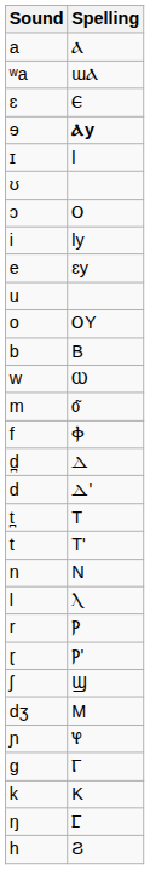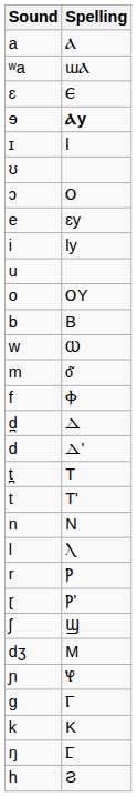 <table class="wikitable">
 <tr>
 <th>Sound</th>
 <th>Spelling</th>
 </tr>
 <tr>
 <td>a</td>
 <td>Ⲁ</td>
 </tr>
 <tr>
 <td>ʷa</td>
 <td>ɯⲀ</td>
 </tr>
 <tr>
 <td>ɛ</td>
 <td>Ⲉ</td>
 </tr>
 <tr>
 <td>ɘ</td>
 <td><strong>Ⲁy</strong></td>
 </tr>
 <tr>
 <td>ɪ</td>
 <td>l</td>
 </tr>
 <tr>
 <td>ʊ</td>
 <td></td>
 </tr>
 <tr>
 <td>ɔ</td>
 <td>Ⲟ</td>
 </tr>
 <tr>
+<td>e</td>
+<td>ɛy</td>
+</tr>
+<tr>
 <td>i</td>
 <td>ly</td>
-</tr>
-<tr>
-<td>e</td>
-<td>ɛy</td>
 </tr>
 <tr>
 <td>u</td>
 <td></td>
 </tr>
 <tr>
 <td>o</td>
 <td>ⲞY</td>
 </tr>
 <tr>
 <td>b</td>
 <td>B</td>
 </tr>
 <tr>
 <td>w</td>
 <td>Ⲱ</td>
 </tr>
 <tr>
 <td>m</td>
 <td>Ⳝ</td>
 </tr>
 <tr>
 <td>f</td>
 <td>Ⲫ</td>
 </tr>
 <tr>
 <td>d̪</td>
 <td>Ⲇ</td>
 </tr>
 <tr>
 <td>d</td>
 <td>Ⲇ'</td>
 </tr>
 <tr>
 <td>t̪</td>
 <td>T</td>
 </tr>
 <tr>
 <td>t</td>
 <td>T'</td>
 </tr>
 <tr>
 <td>n</td>
 <td>N</td>
 </tr>
 <tr>
 <td>l</td>
 <td>Ⲗ</td>
 </tr>
 <tr>
 <td>r</td>
 <td>Ⲣ</td>
 </tr>
 <tr>
 <td>ɽ</td>
 <td>Ⲣ'</td>
 </tr>
 <tr>
 <td>ʃ</td>
 <td>Ϣ</td>
 </tr>
 <tr>
 <td>dʒ</td>
 <td>M</td>
 </tr>
 <tr>
 <td>ɲ</td>
 <td>Ⳡ</td>
 </tr>
 <tr>
 <td>g</td>
 <td>Ⲅ</td>
 </tr>
 <tr>
 <td>k</td>
 <td>K</td>
 </tr>
 <tr>
 <td>ŋ</td>
 <td>Ⳟ</td>
 </tr>
 <tr>
 <td>h</td>
 <td>Ϩ</td>
 </tr>
 </table>
